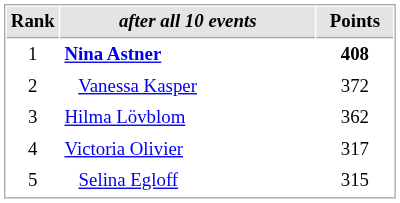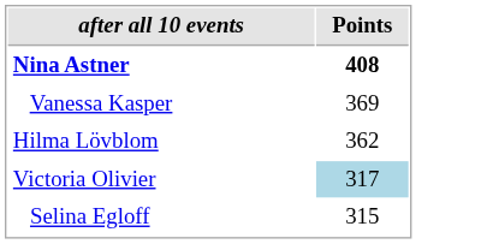 <table cellspacing="1" cellpadding="3" style="border:1px solid #aaa; font-size:86%;">
 <tr style="background:#e4e4e4;">
-<th style="border-bottom:1px solid #AAAAAA; width: 10px;">Rank</th>
 <th style="border-bottom:1px solid #AAAAAA; width: 180px;"><em>after all 10 events</em></th>
 <th style="border-bottom:1px solid #AAAAAA; width: 50px;">Points</th>
 </tr>
 <tr>
-<td align=center>1</td>
 <td> <strong><a href='#'>Nina Astner</a></strong></td>
 <td align=center><strong>408</strong></td>
 </tr>
 <tr>
-<td align=center>2</td>
 <td>   <a href='#'>Vanessa Kasper</a></td>
-<td align=center>372</td>
+<td align=center>369</td>
 </tr>
 <tr>
-<td align=center>3</td>
 <td> <a href='#'>Hilma Lövblom</a></td>
 <td align=center>362</td>
 </tr>
 <tr>
-<td align=center>4</td>
 <td> <a href='#'>Victoria Olivier</a></td>
-<td align=center>317</td>
+<td align=center style="background: lightblue;">317</td>
 </tr>
 <tr>
-<td align=center>5</td>
 <td>   <a href='#'>Selina Egloff</a></td>
 <td align=center>315</td>
 </tr>
 </table>
